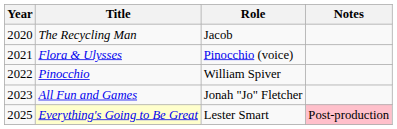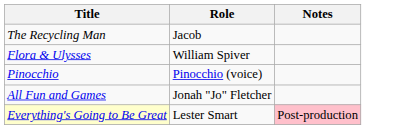 <table class="wikitable sortable">
 <tr>
-<th>Year</th>
 <th>Title</th>
 <th>Role</th>
 <th>Notes</th>
 </tr>
 <tr>
-<td>2020</td>
 <td><em>The Recycling Man</em></td>
 <td>Jacob</td>
 <td></td>
 </tr>
 <tr>
-<td>2021</td>
 <td><em><a href='#'>Flora & Ulysses</a></em></td>
+<td>William Spiver</td>
+<td></td>
+</tr>
+<tr>
+<td><em><a href='#'>Pinocchio</a></em></td>
 <td><a href='#'>Pinocchio</a> (voice)</td>
 <td></td>
 </tr>
 <tr>
-<td>2022</td>
-<td><em><a href='#'>Pinocchio</a></em></td>
-<td>William Spiver</td>
-<td></td>
-</tr>
-<tr>
-<td>2023</td>
 <td><em><a href='#'>All Fun and Games</a></em></td>
 <td>Jonah "Jo" Fletcher</td>
 <td></td>
 </tr>
 <tr>
-<td>2025</td>
 <td style="background:#FFFFCC;"><em><a href='#'>Everything's Going to Be Great</a></em> </td>
 <td>Lester Smart</td>
 <td style="background: pink;">Post-production</td>
 </tr>
 </table>
